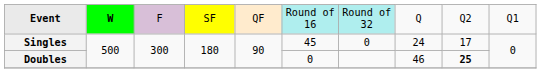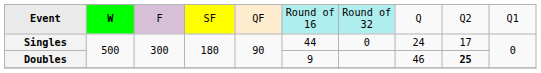 <table class=wikitable style=font-size:90%;text-align:center>
 <tr>
 <td style="width:130px; background:#eaeaea;"><strong>Event</strong></td>
 <td style="width:80px; background:lime;"><strong>W</strong></td>
 <td style="width:85px; background:thistle;">F</td>
 <td style="width:85px; background:#ff0;">SF</td>
 <td style="width:85px; background:#ffebcd;">QF</td>
 <td style="width:85px; background:#afeeee;">Round of 16</td>
 <td style="width:85px; background:#afeeee;">Round of 32</td>
 <td width=85>Q</td>
 <td width=85>Q2</td>
 <td width=85>Q1</td>
 </tr>
 <tr>
 <th style="background:#f3f3f3;">Singles</th>
 <td rowspan=2>500</td>
 <td rowspan=2>300</td>
 <td rowspan=2>180</td>
 <td rowspan=2>90</td>
-<td>45</td>
+<td>44</td>
 <td>0</td>
 <td>24</td>
 <td>17</td>
 <td rowspan=2>0</td>
 </tr>
 <tr>
 <th style="background:#f3f3f3;">Doubles</th>
-<td>0</td>
+<td>9</td>
 <td></td>
 <td>46</td>
 <td><strong>25</strong></td>
 </tr>
 <tr>
 </tr>
 </table>
